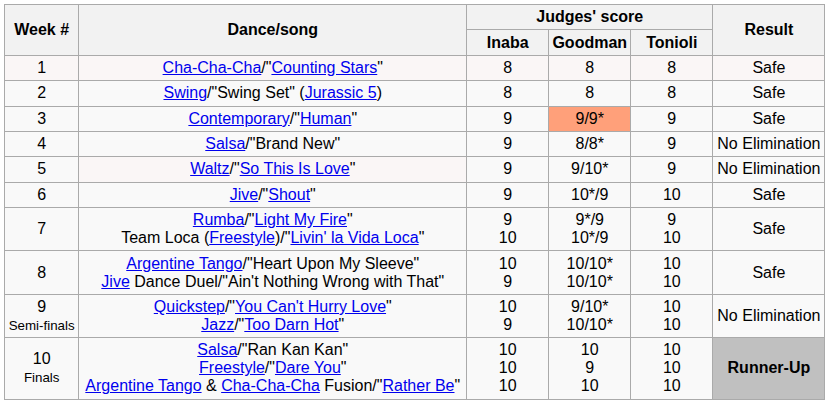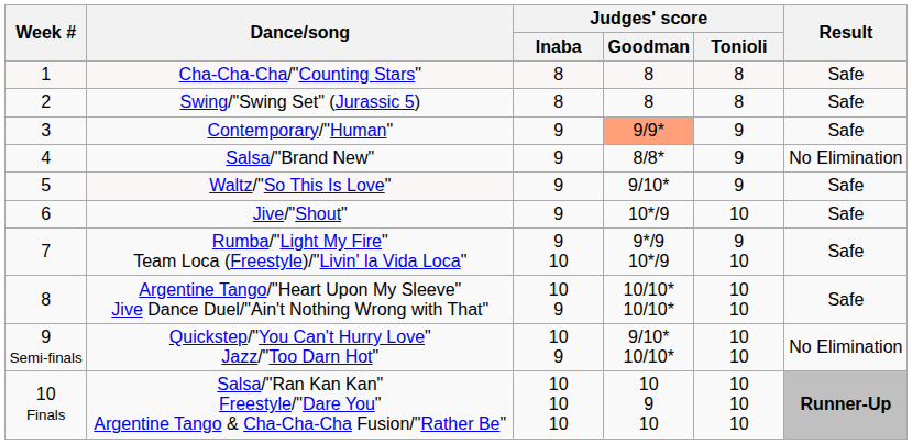 <table class="wikitable" style="text-align:center">
 <tr>
 <th rowspan="2">Week #</th>
 <th rowspan="2">Dance/song</th>
 <th colspan="3">Judges' score</th>
 <th rowspan="2">Result</th>
 </tr>
 <tr style="text-align: center; background:#ccc;">
 <th style="width:10%; ">Inaba</th>
 <th style="width:10%; ">Goodman</th>
 <th style="width:10%; ">Tonioli</th>
 </tr>
 <tr style="text-align: center; background:#faf6f6;">
 <td>1</td>
 <td><a href='#'>Cha-Cha-Cha</a>/"<a href='#'>Counting Stars</a>"</td>
 <td>8</td>
 <td>8</td>
 <td>8</td>
 <td>Safe</td>
 </tr>
 <tr>
 <td>2</td>
 <td><a href='#'>Swing</a>/"Swing Set" (<a href='#'>Jurassic 5</a>)</td>
 <td>8</td>
 <td>8</td>
 <td>8</td>
 <td>Safe</td>
 </tr>
 <tr>
 <td>3</td>
 <td><a href='#'>Contemporary</a>/"<a href='#'>Human</a>"</td>
 <td>9</td>
 <td style="background: lightsalmon;">9/9*</td>
 <td>9</td>
 <td>Safe</td>
 </tr>
 <tr>
 <td>4</td>
 <td><a href='#'>Salsa</a>/"Brand New"</td>
 <td>9</td>
 <td>8/8*</td>
 <td>9</td>
 <td>No Elimination</td>
 </tr>
 <tr>
 <td>5</td>
 <td style="text-align: center; background:#faf6f6;"><a href='#'>Waltz</a>/"<a href='#'>So This Is Love</a>"</td>
 <td>9</td>
 <td>9/10*</td>
 <td>9</td>
-<td>No Elimination</td>
+<td>Safe</td>
 </tr>
 <tr>
 <td>6</td>
 <td><a href='#'>Jive</a>/"<a href='#'>Shout</a>"</td>
 <td>9</td>
 <td>10*/9</td>
 <td>10</td>
 <td>Safe</td>
 </tr>
 <tr>
 <td>7</td>
 <td><a href='#'>Rumba</a>/"<a href='#'>Light My Fire</a>"<br>Team Loca (<a href='#'>Freestyle</a>)/"<a href='#'>Livin' la Vida Loca</a>"</td>
 <td>9<br>10</td>
 <td>9*/9<br>10*/9</td>
 <td>9<br>10</td>
 <td>Safe</td>
 </tr>
 <tr>
 <td>8</td>
 <td><a href='#'>Argentine Tango</a>/"Heart Upon My Sleeve"<br><a href='#'>Jive</a> Dance Duel/"Ain't Nothing Wrong with That"</td>
 <td>10<br>9</td>
 <td>10/10*<br>10/10*</td>
 <td>10<br>10</td>
 <td>Safe</td>
 </tr>
 <tr>
 <td>9<br><small>Semi-finals</small></td>
 <td><a href='#'>Quickstep</a>/"<a href='#'>You Can't Hurry Love</a>"<br><a href='#'>Jazz</a>/"<a href='#'>Too Darn Hot</a>"</td>
 <td>10<br>9</td>
 <td>9/10*<br>10/10*</td>
 <td>10<br>10</td>
 <td>No Elimination</td>
 </tr>
 <tr>
 <td>10<br><small>Finals</small></td>
 <td><a href='#'>Salsa</a>/"Ran Kan Kan"<br><a href='#'>Freestyle</a>/"<a href='#'>Dare You</a>"<br><a href='#'>Argentine Tango</a> & <a href='#'>Cha-Cha-Cha</a> Fusion/"<a href='#'>Rather Be</a>"</td>
 <td>10<br>10<br>10</td>
 <td>10<br>9<br>10</td>
 <td>10<br>10<br>10</td>
 <th style="background:silver;">Runner-Up</th>
 </tr>
 </table>
